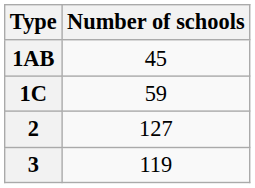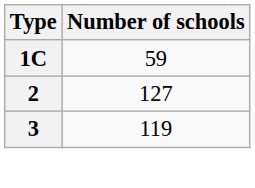 <table class="wikitable" style="text-align: center;">
 <tr>
 <th>Type</th>
 <th>Number of schools</th>
-</tr>
-<tr>
-<th>1AB</th>
-<td>45</td>
 </tr>
 <tr>
 <th>1C</th>
 <td>59</td>
 </tr>
 <tr>
 <th>2</th>
 <td>127</td>
 </tr>
 <tr>
 <th>3</th>
 <td>119</td>
 </tr>
 </table>
